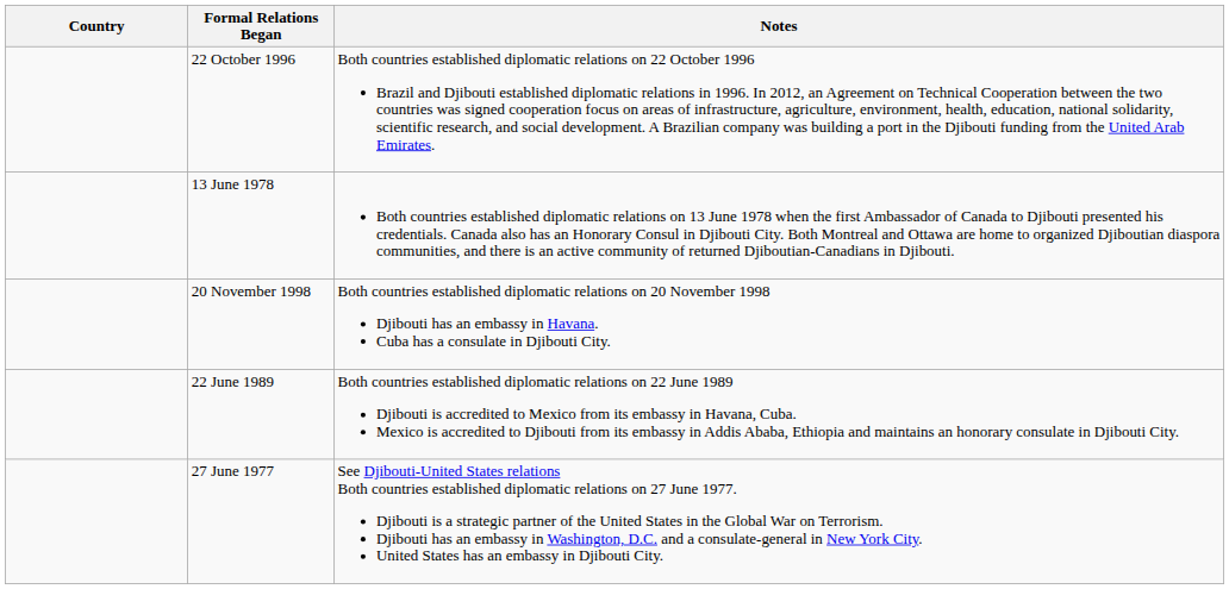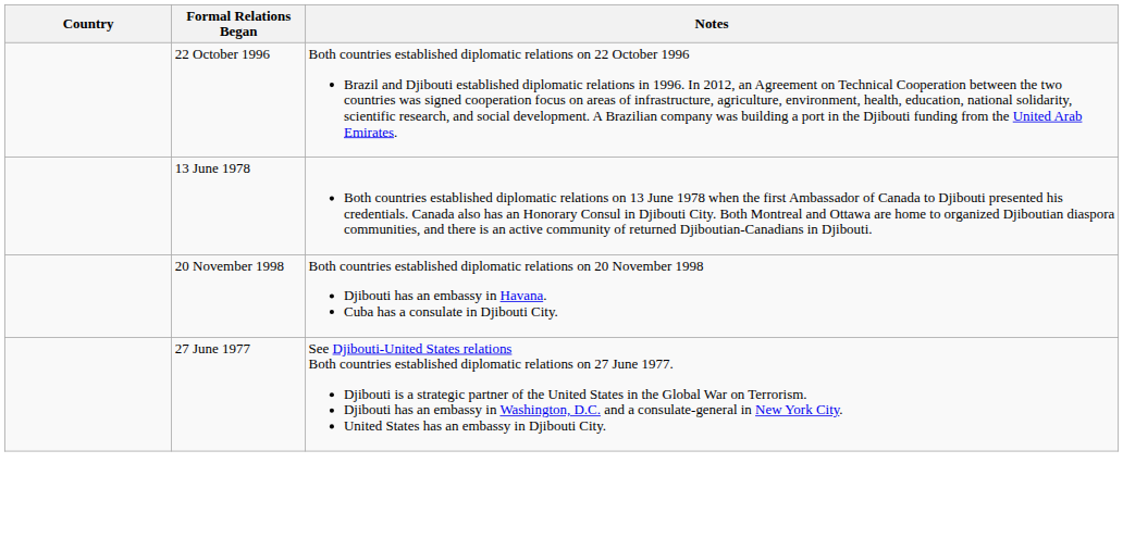 <table class="wikitable sortable" style="width:100%; margin:auto;">
 <tr>
 <th style="width:15%;">Country</th>
 <th style="width:12%;">Formal Relations Began</th>
 <th>Notes</th>
 </tr>
 <tr valign="top">
 <td></td>
 <td>22 October 1996</td>
 <td>Both countries established diplomatic relations on 22 October 1996<br><ul><li>Brazil and Djibouti established diplomatic relations in 1996. In 2012, an Agreement on Technical Cooperation between the two countries was signed cooperation focus on areas of infrastructure, agriculture, environment, health, education, national solidarity, scientific research, and social development. A Brazilian company was building a port in the Djibouti funding from the <a href='#'>United Arab Emirates</a>.</li></ul></td>
 </tr>
 <tr valign="top">
 <td></td>
 <td>13 June 1978</td>
 <td><br><ul><li>Both countries established diplomatic relations on 13 June 1978 when the first Ambassador of Canada to Djibouti presented his credentials. Canada also has an Honorary Consul in Djibouti City. Both Montreal and Ottawa are home to organized Djiboutian diaspora communities, and there is an active community of returned Djiboutian-Canadians in Djibouti.</li></ul></td>
 </tr>
 <tr valign="top">
 <td></td>
 <td>20 November 1998</td>
 <td>Both countries established diplomatic relations on 20 November 1998<br><ul><li>Djibouti has an embassy in <a href='#'>Havana</a>.</li><li>Cuba has a consulate in Djibouti City.</li></ul></td>
 </tr>
 <tr valign="top">
 <td></td>
-<td>22 June 1989</td>
-<td>Both countries established diplomatic relations on 22 June 1989<br><ul><li>Djibouti is accredited to Mexico from its embassy in Havana, Cuba.</li><li>Mexico is accredited to Djibouti from its embassy in Addis Ababa, Ethiopia and maintains an honorary consulate in Djibouti City.</li></ul></td>
-</tr>
-<tr valign="top">
-<td></td>
 <td>27 June 1977</td>
 <td>See <a href='#'>Djibouti-United States relations</a><br>Both countries established diplomatic relations on 27 June 1977.<ul><li>Djibouti is a strategic partner of the United States in the Global War on Terrorism.</li><li>Djibouti has an embassy in <a href='#'>Washington, D.C.</a> and a consulate-general in <a href='#'>New York City</a>.</li><li>United States has an embassy in Djibouti City.</li></ul></td>
 </tr>
 </table>
